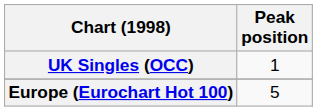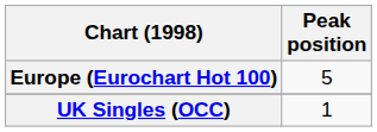 <table class="wikitable sortable plainrowheaders" style="text-align:center">
 <tr>
 <th>Chart (1998)</th>
 <th>Peak<br>position</th>
 </tr>
 <tr>
-<th scope="row"><a href='#'>UK Singles</a> (<a href='#'>OCC</a>)</th>
-<td>1</td>
+<th scope="row">Europe (<a href='#'>Eurochart Hot 100</a>)</th>
+<td>5</td>
 </tr>
 <tr>
 </tr>
 <tr>
 </tr>
 <tr>
 </tr>
 <tr>
 </tr>
 <tr>
-<th scope="row">Europe (<a href='#'>Eurochart Hot 100</a>)</th>
-<td>5</td>
+<th scope="row"><a href='#'>UK Singles</a> (<a href='#'>OCC</a>)</th>
+<td>1</td>
 </tr>
 </table>
